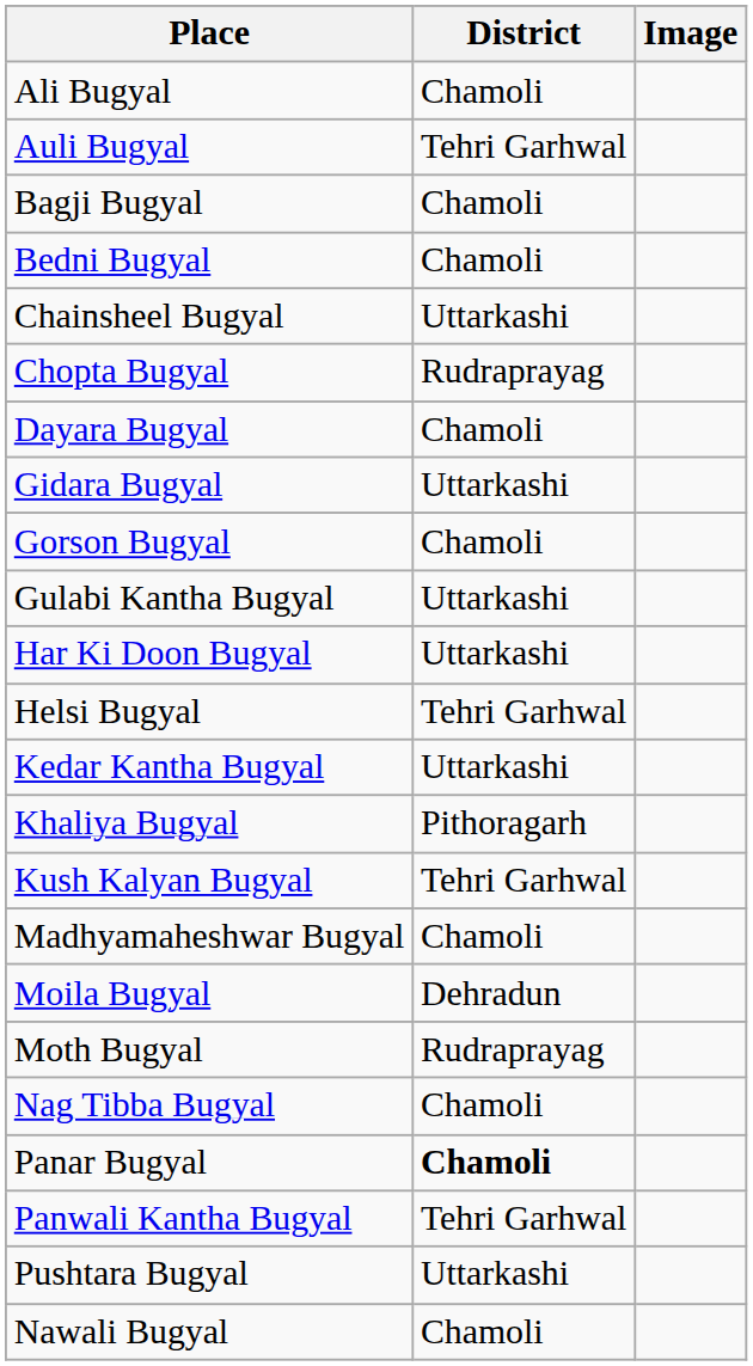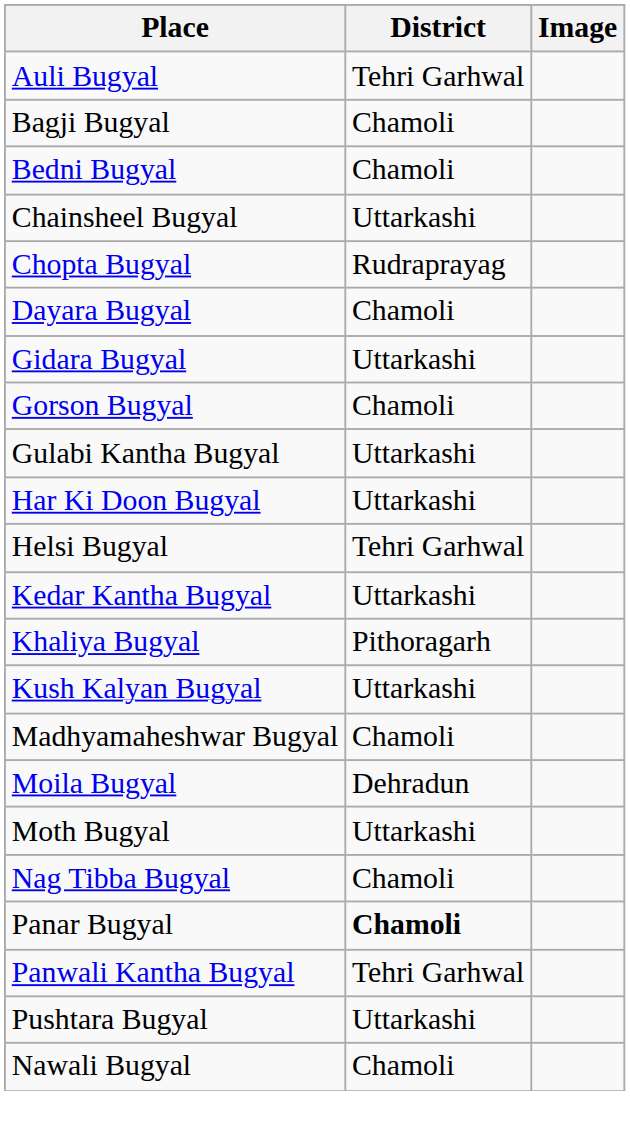 <table class="wikitable sortable">
 <tr>
 <th>Place</th>
 <th>District</th>
 <th>Image</th>
-</tr>
-<tr>
-<td>Ali Bugyal</td>
-<td>Chamoli</td>
-<td></td>
 </tr>
 <tr>
 <td><a href='#'>Auli Bugyal</a></td>
 <td>Tehri Garhwal</td>
 <td></td>
 </tr>
 <tr>
 <td>Bagji Bugyal</td>
 <td>Chamoli</td>
 <td></td>
 </tr>
 <tr>
 <td><a href='#'>Bedni Bugyal</a></td>
 <td>Chamoli</td>
 <td></td>
 </tr>
 <tr>
 <td>Chainsheel Bugyal</td>
 <td>Uttarkashi</td>
 <td></td>
 </tr>
 <tr>
 <td><a href='#'>Chopta Bugyal</a></td>
 <td>Rudraprayag</td>
 <td></td>
 </tr>
 <tr>
 <td><a href='#'>Dayara Bugyal</a></td>
 <td>Chamoli</td>
 <td></td>
 </tr>
 <tr>
 <td><a href='#'>Gidara Bugyal</a></td>
 <td>Uttarkashi</td>
 <td></td>
 </tr>
 <tr>
 <td><a href='#'>Gorson Bugyal</a></td>
 <td>Chamoli</td>
 <td></td>
 </tr>
 <tr>
 <td>Gulabi Kantha Bugyal</td>
 <td>Uttarkashi</td>
 <td></td>
 </tr>
 <tr>
 <td><a href='#'>Har Ki Doon Bugyal</a></td>
 <td>Uttarkashi</td>
 <td></td>
 </tr>
 <tr>
 <td>Helsi Bugyal</td>
 <td>Tehri Garhwal</td>
 <td></td>
 </tr>
 <tr>
 <td><a href='#'>Kedar Kantha Bugyal</a></td>
 <td>Uttarkashi</td>
 <td></td>
 </tr>
 <tr>
 <td><a href='#'>Khaliya Bugyal</a></td>
 <td>Pithoragarh</td>
 <td></td>
 </tr>
 <tr>
 <td><a href='#'>Kush Kalyan Bugyal</a></td>
-<td>Tehri Garhwal</td>
+<td>Uttarkashi</td>
 <td></td>
 </tr>
 <tr>
 <td>Madhyamaheshwar Bugyal</td>
 <td>Chamoli</td>
 <td></td>
 </tr>
 <tr>
 <td><a href='#'>Moila Bugyal</a></td>
 <td>Dehradun</td>
 <td></td>
 </tr>
 <tr>
 <td>Moth Bugyal</td>
-<td>Rudraprayag</td>
+<td>Uttarkashi</td>
 <td></td>
 </tr>
 <tr>
 <td><a href='#'>Nag Tibba Bugyal</a></td>
 <td>Chamoli</td>
 <td></td>
 </tr>
 <tr>
 <td>Panar Bugyal</td>
 <td><strong>Chamoli</strong></td>
 <td></td>
 </tr>
 <tr>
 <td><a href='#'>Panwali Kantha Bugyal</a></td>
 <td>Tehri Garhwal</td>
 <td></td>
 </tr>
 <tr>
 <td>Pushtara Bugyal</td>
 <td>Uttarkashi</td>
 <td></td>
 </tr>
 <tr>
 <td>Nawali Bugyal</td>
 <td>Chamoli</td>
 <td></td>
 </tr>
 </table>
